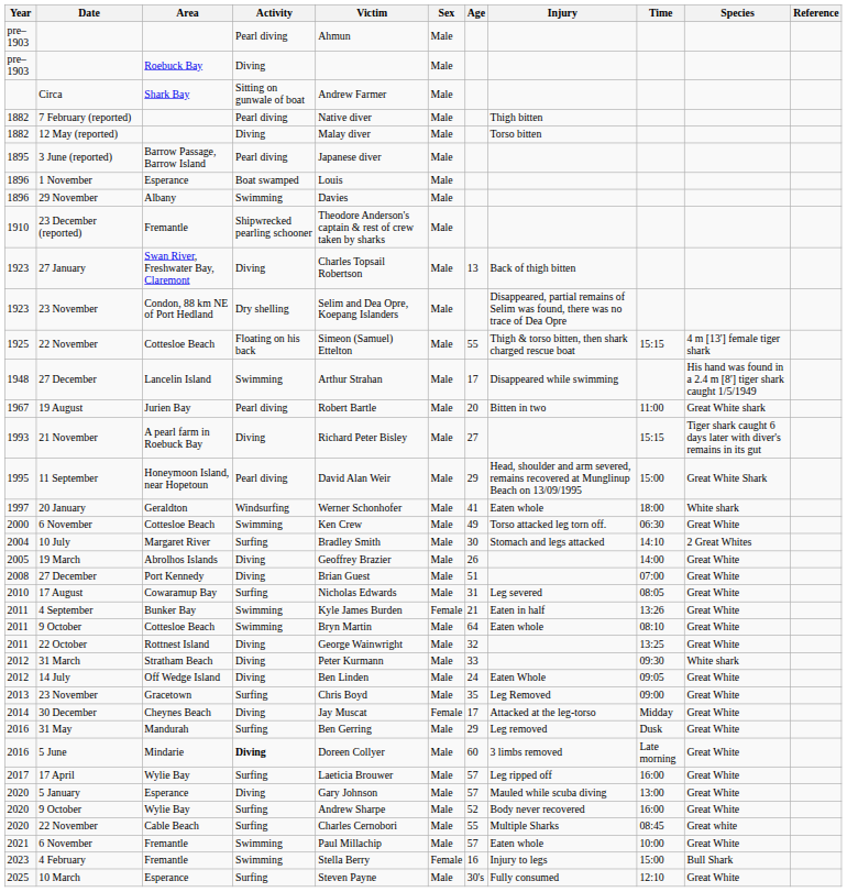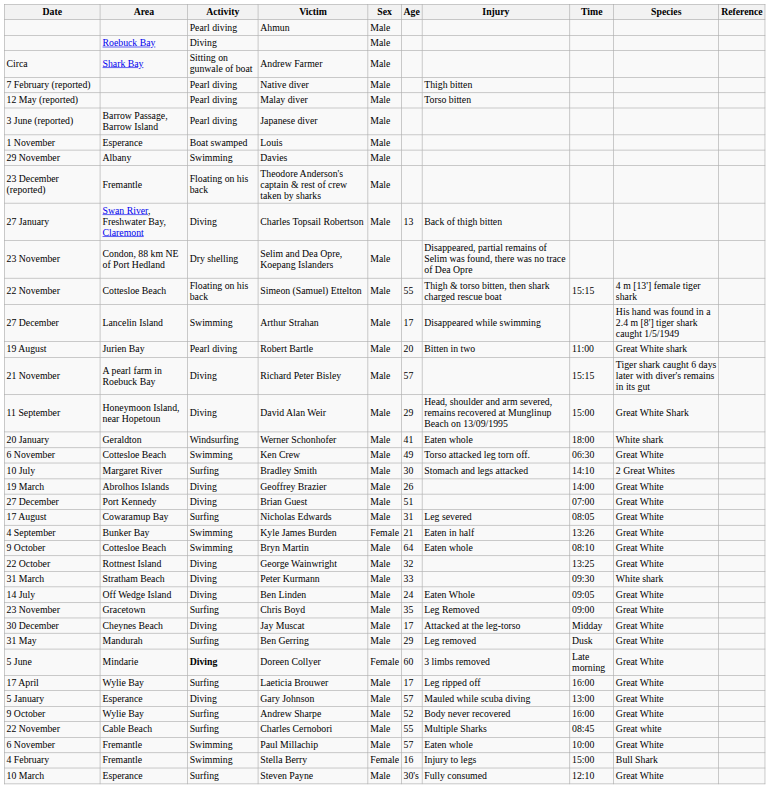 <table class="wikitable">
 <tr>
-<th>Year</th>
 <th width=150px>Date</th>
 <th>Area</th>
 <th>Activity</th>
 <th>Victim</th>
 <th>Sex</th>
 <th>Age</th>
 <th>Injury</th>
 <th>Time</th>
 <th>Species</th>
 <th>Reference</th>
 </tr>
 <tr>
-<td>pre–1903</td>
 <td></td>
 <td></td>
 <td>Pearl diving</td>
 <td>Ahmun</td>
 <td>Male</td>
 <td></td>
 <td></td>
 <td></td>
 <td></td>
 <td></td>
 </tr>
 <tr>
-<td>pre–1903</td>
 <td></td>
 <td><a href='#'>Roebuck Bay</a></td>
 <td>Diving</td>
 <td></td>
 <td>Male</td>
 <td></td>
 <td></td>
 <td></td>
 <td></td>
 <td></td>
 </tr>
 <tr>
-<td></td>
 <td>Circa</td>
 <td><a href='#'>Shark Bay</a></td>
 <td>Sitting on gunwale of boat</td>
 <td>Andrew Farmer</td>
 <td>Male</td>
 <td></td>
 <td></td>
 <td></td>
 <td></td>
 <td></td>
 </tr>
 <tr>
-<td>1882</td>
 <td>7 February (reported)</td>
 <td></td>
 <td>Pearl diving</td>
 <td>Native diver</td>
 <td>Male</td>
 <td></td>
 <td>Thigh bitten</td>
 <td></td>
 <td></td>
 <td></td>
 </tr>
 <tr>
-<td>1882</td>
 <td>12 May (reported)</td>
 <td></td>
-<td>Diving</td>
+<td>Pearl diving</td>
 <td>Malay diver</td>
 <td>Male</td>
 <td></td>
 <td>Torso bitten</td>
 <td></td>
 <td></td>
 <td></td>
 </tr>
 <tr>
-<td>1895</td>
 <td>3 June (reported)</td>
 <td>Barrow Passage, Barrow Island</td>
 <td>Pearl diving</td>
 <td>Japanese diver</td>
 <td>Male</td>
 <td></td>
 <td></td>
 <td></td>
 <td></td>
 <td></td>
 </tr>
 <tr>
-<td>1896</td>
 <td>1 November</td>
 <td>Esperance</td>
 <td>Boat swamped</td>
 <td>Louis</td>
 <td>Male</td>
 <td></td>
 <td></td>
 <td></td>
 <td></td>
 <td></td>
 </tr>
 <tr>
-<td>1896</td>
 <td>29 November</td>
 <td>Albany</td>
 <td>Swimming</td>
 <td>Davies</td>
 <td>Male</td>
 <td></td>
 <td></td>
 <td></td>
 <td></td>
 <td></td>
 </tr>
 <tr>
-<td>1910</td>
 <td>23 December (reported)</td>
 <td>Fremantle</td>
-<td>Shipwrecked pearling schooner</td>
+<td>Floating on his back</td>
 <td>Theodore Anderson's captain & rest of crew taken by sharks</td>
 <td>Male</td>
 <td></td>
 <td></td>
 <td></td>
 <td></td>
 <td></td>
 </tr>
 <tr>
-<td>1923</td>
 <td>27 January</td>
 <td><a href='#'>Swan River</a>, Freshwater Bay, <a href='#'>Claremont</a></td>
 <td>Diving</td>
 <td>Charles Topsail Robertson</td>
 <td>Male</td>
 <td>13</td>
 <td>Back of thigh bitten</td>
 <td></td>
 <td></td>
 <td></td>
 </tr>
 <tr>
-<td>1923</td>
 <td>23 November</td>
 <td>Condon, 88 km NE of Port Hedland</td>
 <td>Dry shelling</td>
 <td>Selim and Dea Opre, Koepang Islanders</td>
 <td>Male</td>
 <td></td>
 <td>Disappeared, partial remains of Selim was found, there was no trace of Dea Opre</td>
 <td></td>
 <td></td>
 <td></td>
 </tr>
 <tr>
-<td>1925</td>
 <td>22 November</td>
 <td>Cottesloe Beach</td>
 <td>Floating on his back</td>
 <td>Simeon (Samuel) Ettelton</td>
 <td>Male</td>
 <td>55</td>
 <td>Thigh & torso bitten, then shark charged rescue boat</td>
 <td>15:15</td>
 <td>4 m [13'] female tiger shark</td>
 <td></td>
 </tr>
 <tr>
-<td>1948</td>
 <td>27 December</td>
 <td>Lancelin Island</td>
 <td>Swimming</td>
 <td>Arthur Strahan</td>
 <td>Male</td>
 <td>17</td>
 <td>Disappeared while swimming</td>
 <td></td>
 <td>His hand was found in a 2.4 m [8'] tiger shark caught 1/5/1949</td>
 <td></td>
 </tr>
 <tr>
-<td>1967</td>
 <td>19 August</td>
 <td>Jurien Bay</td>
 <td>Pearl diving</td>
 <td>Robert Bartle</td>
 <td>Male</td>
 <td>20</td>
 <td>Bitten in two</td>
 <td>11:00</td>
 <td>Great White shark</td>
 <td></td>
 </tr>
 <tr>
-<td>1993</td>
 <td>21 November</td>
 <td>A pearl farm in Roebuck Bay</td>
 <td>Diving</td>
 <td>Richard Peter Bisley</td>
 <td>Male</td>
-<td>27</td>
+<td>57</td>
 <td></td>
 <td>15:15</td>
 <td>Tiger shark caught 6 days later with diver's remains in its gut</td>
 <td></td>
 </tr>
 <tr>
-<td>1995</td>
 <td>11 September</td>
 <td>Honeymoon Island, near Hopetoun</td>
-<td>Pearl diving</td>
+<td>Diving</td>
 <td>David Alan Weir</td>
 <td>Male</td>
 <td>29</td>
 <td>Head, shoulder and arm severed, remains recovered at Munglinup Beach on 13/09/1995</td>
 <td>15:00</td>
 <td>Great White Shark</td>
 <td></td>
 </tr>
 <tr>
-<td>1997</td>
 <td>20 January</td>
 <td>Geraldton</td>
 <td>Windsurfing</td>
 <td>Werner Schonhofer</td>
 <td>Male</td>
 <td>41</td>
 <td>Eaten whole</td>
 <td>18:00</td>
 <td>White shark</td>
 <td></td>
 </tr>
 <tr>
-<td>2000</td>
 <td>6 November</td>
 <td>Cottesloe Beach</td>
 <td>Swimming</td>
 <td>Ken Crew</td>
 <td>Male</td>
 <td>49</td>
 <td>Torso attacked leg torn off.</td>
 <td>06:30</td>
 <td>Great White</td>
 <td></td>
 </tr>
 <tr>
-<td>2004</td>
 <td>10 July</td>
 <td>Margaret River</td>
 <td>Surfing</td>
 <td>Bradley Smith</td>
 <td>Male</td>
 <td>30</td>
 <td>Stomach and legs attacked</td>
 <td>14:10</td>
 <td>2 Great Whites</td>
 <td></td>
 </tr>
 <tr>
-<td>2005</td>
 <td>19 March</td>
 <td>Abrolhos Islands</td>
 <td>Diving</td>
 <td>Geoffrey Brazier</td>
 <td>Male</td>
 <td>26</td>
 <td></td>
 <td>14:00</td>
 <td>Great White</td>
 <td></td>
 </tr>
 <tr>
-<td>2008</td>
 <td>27 December</td>
 <td>Port Kennedy</td>
 <td>Diving</td>
 <td>Brian Guest</td>
 <td>Male</td>
 <td>51</td>
 <td></td>
 <td>07:00</td>
 <td>Great White</td>
 <td></td>
 </tr>
 <tr>
-<td>2010</td>
 <td>17 August</td>
 <td>Cowaramup Bay</td>
 <td>Surfing</td>
 <td>Nicholas Edwards</td>
 <td>Male</td>
 <td>31</td>
 <td>Leg severed</td>
 <td>08:05</td>
 <td>Great White</td>
 <td></td>
 </tr>
 <tr>
-<td>2011</td>
 <td>4 September</td>
 <td>Bunker Bay</td>
 <td>Swimming</td>
 <td>Kyle James Burden</td>
 <td>Female</td>
 <td>21</td>
 <td>Eaten in half</td>
 <td>13:26</td>
 <td>Great White</td>
 <td></td>
 </tr>
 <tr>
-<td>2011</td>
 <td>9 October</td>
 <td>Cottesloe Beach</td>
 <td>Swimming</td>
 <td>Bryn Martin</td>
 <td>Male</td>
 <td>64</td>
 <td>Eaten whole</td>
 <td>08:10</td>
 <td>Great White</td>
 <td></td>
 </tr>
 <tr>
-<td>2011</td>
 <td>22 October</td>
 <td>Rottnest Island</td>
 <td>Diving</td>
 <td>George Wainwright</td>
 <td>Male</td>
 <td>32</td>
 <td></td>
 <td>13:25</td>
 <td>Great White</td>
 <td></td>
 </tr>
 <tr>
-<td>2012</td>
 <td>31 March</td>
 <td>Stratham Beach</td>
 <td>Diving</td>
 <td>Peter Kurmann</td>
 <td>Male</td>
 <td>33</td>
 <td></td>
 <td>09:30</td>
 <td>White shark</td>
 <td></td>
 </tr>
 <tr>
-<td>2012</td>
 <td>14 July</td>
 <td>Off Wedge Island</td>
 <td>Diving</td>
 <td>Ben Linden</td>
 <td>Male</td>
 <td>24</td>
 <td>Eaten Whole</td>
 <td>09:05</td>
 <td>Great White</td>
 <td></td>
 </tr>
 <tr>
-<td>2013</td>
 <td>23 November</td>
 <td>Gracetown</td>
 <td>Surfing</td>
 <td>Chris Boyd</td>
 <td>Male</td>
 <td>35</td>
 <td>Leg Removed</td>
 <td>09:00</td>
 <td>Great White</td>
 <td></td>
 </tr>
 <tr>
-<td>2014</td>
 <td>30 December</td>
 <td>Cheynes Beach</td>
 <td>Diving</td>
 <td>Jay Muscat</td>
-<td>Female</td>
+<td>Male</td>
 <td>17</td>
 <td>Attacked at the leg-torso</td>
 <td>Midday</td>
 <td>Great White</td>
 <td></td>
 </tr>
 <tr>
-<td>2016</td>
 <td>31 May</td>
 <td>Mandurah</td>
 <td>Surfing</td>
 <td>Ben Gerring</td>
 <td>Male</td>
 <td>29</td>
 <td>Leg removed</td>
 <td>Dusk</td>
 <td>Great White</td>
 <td></td>
 </tr>
 <tr>
-<td>2016</td>
 <td>5 June</td>
 <td>Mindarie</td>
 <td><strong>Diving</strong></td>
 <td>Doreen Collyer </td>
-<td>Male</td>
+<td>Female</td>
 <td>60</td>
 <td>3 limbs removed</td>
 <td>Late morning</td>
 <td>Great White</td>
 <td></td>
 </tr>
 <tr>
-<td>2017</td>
 <td>17 April</td>
 <td>Wylie Bay</td>
 <td>Surfing</td>
 <td>Laeticia Brouwer</td>
 <td>Male</td>
-<td>57</td>
+<td>17</td>
 <td>Leg ripped off</td>
 <td>16:00</td>
 <td>Great White</td>
 <td></td>
 </tr>
 <tr>
-<td>2020</td>
 <td>5 January</td>
 <td>Esperance</td>
 <td>Diving</td>
 <td>Gary Johnson</td>
 <td>Male</td>
 <td>57</td>
 <td>Mauled while scuba diving</td>
 <td>13:00</td>
 <td>Great White</td>
 <td></td>
 </tr>
 <tr>
-<td>2020</td>
 <td>9 October</td>
 <td>Wylie Bay</td>
 <td>Surfing</td>
 <td>Andrew Sharpe</td>
 <td>Male</td>
 <td>52</td>
 <td>Body never recovered</td>
 <td>16:00</td>
 <td>Great White</td>
 <td></td>
 </tr>
 <tr>
-<td>2020</td>
 <td>22 November</td>
 <td>Cable Beach</td>
 <td>Surfing</td>
 <td>Charles Cernobori</td>
 <td>Male</td>
 <td>55</td>
 <td>Multiple Sharks</td>
 <td>08:45</td>
 <td>Great white</td>
 <td></td>
 </tr>
 <tr>
-<td>2021</td>
 <td>6 November</td>
 <td>Fremantle</td>
 <td>Swimming</td>
 <td>Paul Millachip</td>
 <td>Male</td>
 <td>57</td>
 <td>Eaten whole</td>
 <td>10:00</td>
 <td>Great White</td>
 <td></td>
 </tr>
 <tr>
-<td>2023</td>
 <td>4 February</td>
 <td>Fremantle</td>
 <td>Swimming</td>
 <td>Stella Berry</td>
 <td>Female</td>
 <td>16</td>
 <td>Injury to legs</td>
 <td>15:00</td>
 <td>Bull Shark</td>
 <td></td>
 </tr>
 <tr>
-<td>2025</td>
 <td>10 March</td>
 <td>Esperance</td>
 <td>Surfing</td>
 <td>Steven Payne</td>
 <td>Male</td>
 <td>30's</td>
 <td>Fully consumed</td>
 <td>12:10</td>
 <td>Great White</td>
 <td></td>
 </tr>
 </table>
